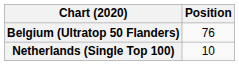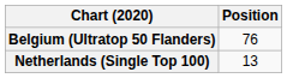 <table class="wikitable plainrowheaders sortable" style="text-align:center">
 <tr>
 <th>Chart (2020)</th>
 <th>Position</th>
 </tr>
 <tr>
 <th scope="row">Belgium (Ultratop 50 Flanders)</th>
 <td>76</td>
 </tr>
 <tr>
 <th scope="row">Netherlands (Single Top 100)</th>
-<td>10</td>
+<td>13</td>
 </tr>
 </table>
